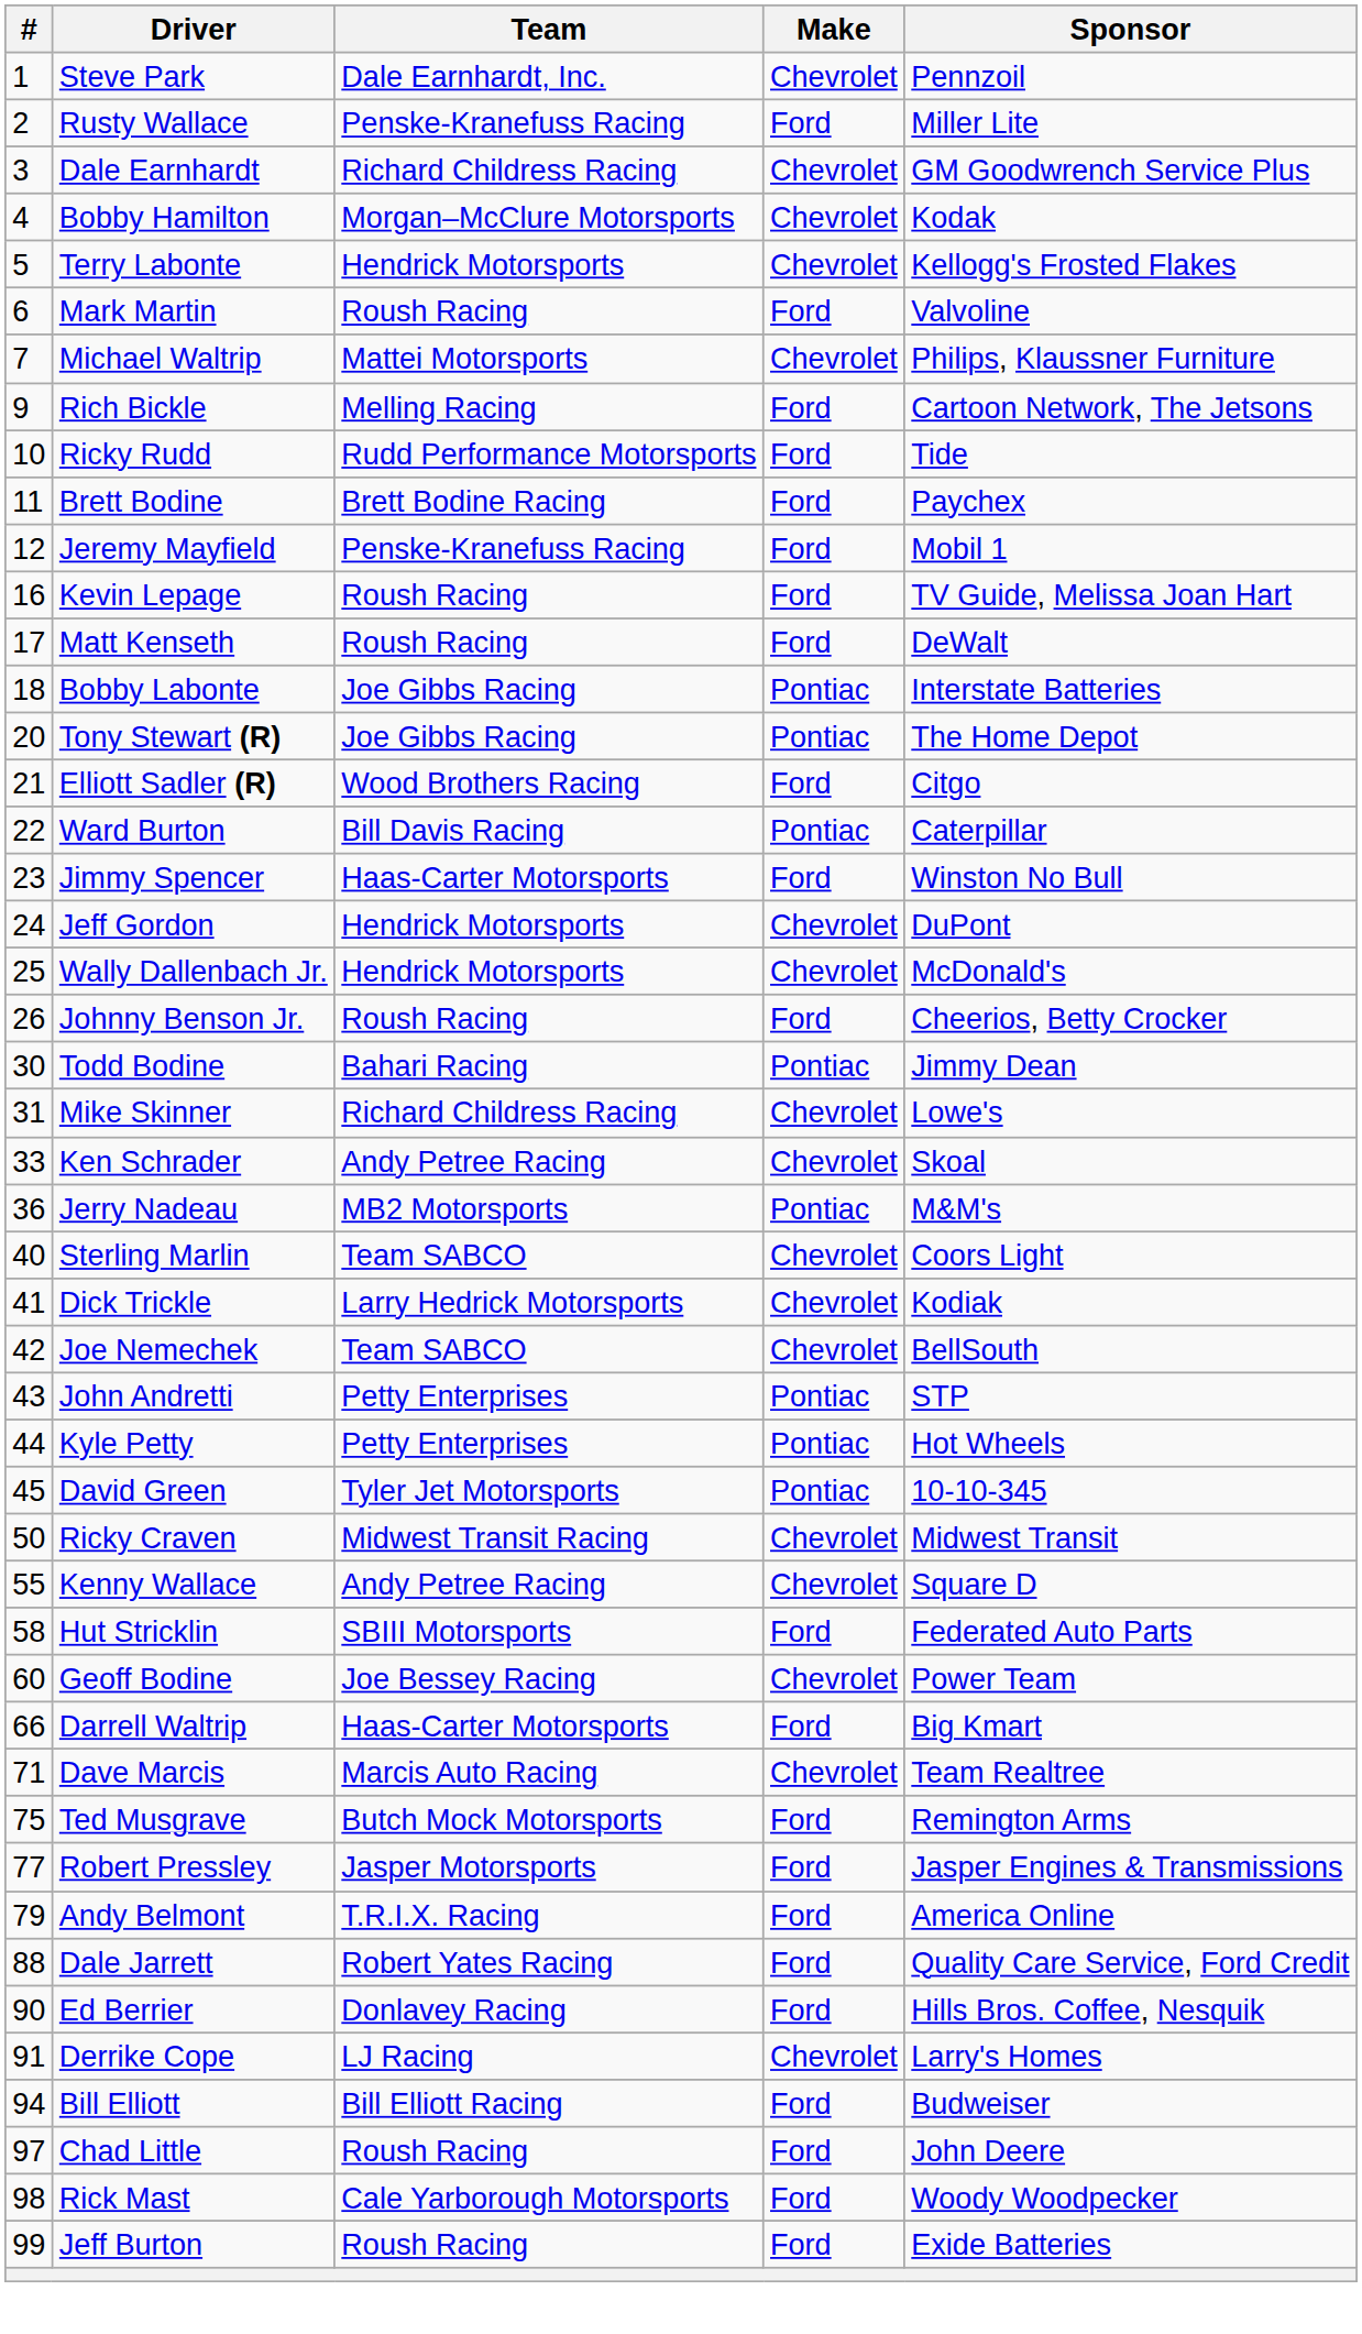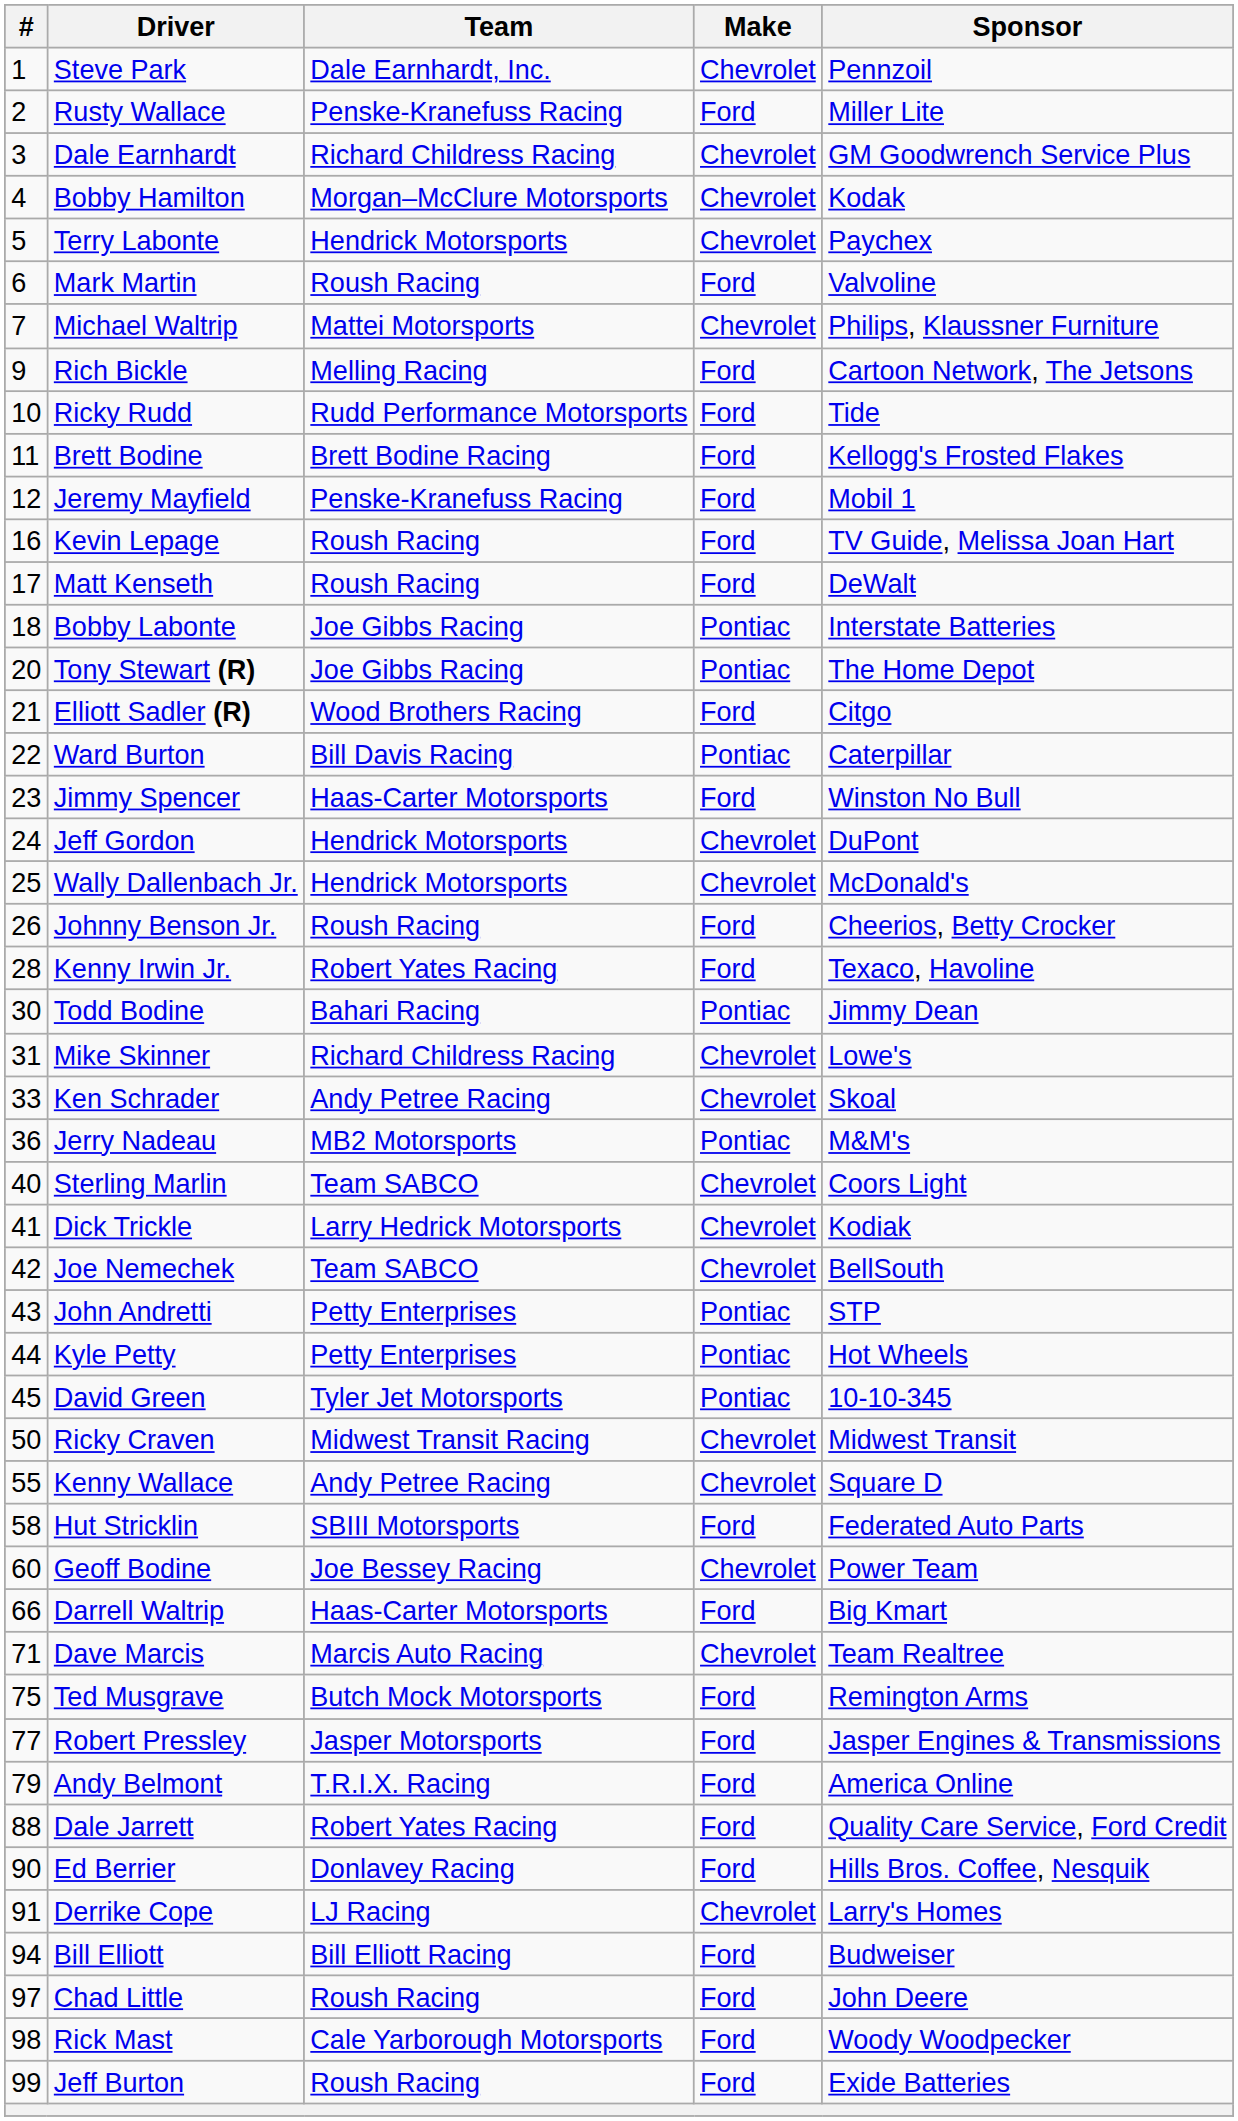 <table class="wikitable" style="font-size:95%">
 <tr>
 <th>#</th>
 <th>Driver</th>
 <th>Team</th>
 <th>Make</th>
 <th>Sponsor</th>
 </tr>
 <tr>
 <td>1</td>
 <td><a href='#'>Steve Park</a></td>
 <td><a href='#'>Dale Earnhardt, Inc.</a></td>
 <td><a href='#'>Chevrolet</a></td>
 <td><a href='#'>Pennzoil</a></td>
 </tr>
 <tr>
 <td>2</td>
 <td><a href='#'>Rusty Wallace</a></td>
 <td><a href='#'>Penske-Kranefuss Racing</a></td>
 <td><a href='#'>Ford</a></td>
 <td><a href='#'>Miller Lite</a></td>
 </tr>
 <tr>
 <td>3</td>
 <td><a href='#'>Dale Earnhardt</a></td>
 <td><a href='#'>Richard Childress Racing</a></td>
 <td><a href='#'>Chevrolet</a></td>
 <td><a href='#'>GM Goodwrench Service Plus</a></td>
 </tr>
 <tr>
 <td>4</td>
 <td><a href='#'>Bobby Hamilton</a></td>
 <td><a href='#'>Morgan–McClure Motorsports</a></td>
 <td><a href='#'>Chevrolet</a></td>
 <td><a href='#'>Kodak</a></td>
 </tr>
 <tr>
 <td>5</td>
 <td><a href='#'>Terry Labonte</a></td>
 <td><a href='#'>Hendrick Motorsports</a></td>
 <td><a href='#'>Chevrolet</a></td>
-<td><a href='#'>Kellogg's Frosted Flakes</a></td>
+<td><a href='#'>Paychex</a></td>
 </tr>
 <tr>
 <td>6</td>
 <td><a href='#'>Mark Martin</a></td>
 <td><a href='#'>Roush Racing</a></td>
 <td><a href='#'>Ford</a></td>
 <td><a href='#'>Valvoline</a></td>
 </tr>
 <tr>
 <td>7</td>
 <td><a href='#'>Michael Waltrip</a></td>
 <td><a href='#'>Mattei Motorsports</a></td>
 <td><a href='#'>Chevrolet</a></td>
 <td><a href='#'>Philips</a>, <a href='#'>Klaussner Furniture</a></td>
 </tr>
 <tr>
 <td>9</td>
 <td><a href='#'>Rich Bickle</a></td>
 <td><a href='#'>Melling Racing</a></td>
 <td><a href='#'>Ford</a></td>
 <td><a href='#'>Cartoon Network</a>, <a href='#'>The Jetsons</a></td>
 </tr>
 <tr>
 <td>10</td>
 <td><a href='#'>Ricky Rudd</a></td>
 <td><a href='#'>Rudd Performance Motorsports</a></td>
 <td><a href='#'>Ford</a></td>
 <td><a href='#'>Tide</a></td>
 </tr>
 <tr>
 <td>11</td>
 <td><a href='#'>Brett Bodine</a></td>
 <td><a href='#'>Brett Bodine Racing</a></td>
 <td><a href='#'>Ford</a></td>
-<td><a href='#'>Paychex</a></td>
+<td><a href='#'>Kellogg's Frosted Flakes</a></td>
 </tr>
 <tr>
 <td>12</td>
 <td><a href='#'>Jeremy Mayfield</a></td>
 <td><a href='#'>Penske-Kranefuss Racing</a></td>
 <td><a href='#'>Ford</a></td>
 <td><a href='#'>Mobil 1</a></td>
 </tr>
 <tr>
 <td>16</td>
 <td><a href='#'>Kevin Lepage</a></td>
 <td><a href='#'>Roush Racing</a></td>
 <td><a href='#'>Ford</a></td>
 <td><a href='#'>TV Guide</a>, <a href='#'>Melissa Joan Hart</a></td>
 </tr>
 <tr>
 <td>17</td>
 <td><a href='#'>Matt Kenseth</a></td>
 <td><a href='#'>Roush Racing</a></td>
 <td><a href='#'>Ford</a></td>
 <td><a href='#'>DeWalt</a></td>
 </tr>
 <tr>
 <td>18</td>
 <td><a href='#'>Bobby Labonte</a></td>
 <td><a href='#'>Joe Gibbs Racing</a></td>
 <td><a href='#'>Pontiac</a></td>
 <td><a href='#'>Interstate Batteries</a></td>
 </tr>
 <tr>
 <td>20</td>
 <td><a href='#'>Tony Stewart</a> <strong>(R)</strong></td>
 <td><a href='#'>Joe Gibbs Racing</a></td>
 <td><a href='#'>Pontiac</a></td>
 <td><a href='#'>The Home Depot</a></td>
 </tr>
 <tr>
 <td>21</td>
 <td><a href='#'>Elliott Sadler</a> <strong>(R)</strong></td>
 <td><a href='#'>Wood Brothers Racing</a></td>
 <td><a href='#'>Ford</a></td>
 <td><a href='#'>Citgo</a></td>
 </tr>
 <tr>
 <td>22</td>
 <td><a href='#'>Ward Burton</a></td>
 <td><a href='#'>Bill Davis Racing</a></td>
 <td><a href='#'>Pontiac</a></td>
 <td><a href='#'>Caterpillar</a></td>
 </tr>
 <tr>
 <td>23</td>
 <td><a href='#'>Jimmy Spencer</a></td>
 <td><a href='#'>Haas-Carter Motorsports</a></td>
 <td><a href='#'>Ford</a></td>
 <td><a href='#'>Winston No Bull</a></td>
 </tr>
 <tr>
 <td>24</td>
 <td><a href='#'>Jeff Gordon</a></td>
 <td><a href='#'>Hendrick Motorsports</a></td>
 <td><a href='#'>Chevrolet</a></td>
 <td><a href='#'>DuPont</a></td>
 </tr>
 <tr>
 <td>25</td>
 <td><a href='#'>Wally Dallenbach Jr.</a></td>
 <td><a href='#'>Hendrick Motorsports</a></td>
 <td><a href='#'>Chevrolet</a></td>
 <td><a href='#'>McDonald's</a></td>
 </tr>
 <tr>
 <td>26</td>
 <td><a href='#'>Johnny Benson Jr.</a></td>
 <td><a href='#'>Roush Racing</a></td>
 <td><a href='#'>Ford</a></td>
 <td><a href='#'>Cheerios</a>, <a href='#'>Betty Crocker</a></td>
+</tr>
+<tr>
+<td>28</td>
+<td><a href='#'>Kenny Irwin Jr.</a></td>
+<td><a href='#'>Robert Yates Racing</a></td>
+<td><a href='#'>Ford</a></td>
+<td><a href='#'>Texaco</a>, <a href='#'>Havoline</a></td>
 </tr>
 <tr>
 <td>30</td>
 <td><a href='#'>Todd Bodine</a></td>
 <td><a href='#'>Bahari Racing</a></td>
 <td><a href='#'>Pontiac</a></td>
 <td><a href='#'>Jimmy Dean</a></td>
 </tr>
 <tr>
 <td>31</td>
 <td><a href='#'>Mike Skinner</a></td>
 <td><a href='#'>Richard Childress Racing</a></td>
 <td><a href='#'>Chevrolet</a></td>
 <td><a href='#'>Lowe's</a></td>
 </tr>
 <tr>
 <td>33</td>
 <td><a href='#'>Ken Schrader</a></td>
 <td><a href='#'>Andy Petree Racing</a></td>
 <td><a href='#'>Chevrolet</a></td>
 <td><a href='#'>Skoal</a></td>
 </tr>
 <tr>
 <td>36</td>
 <td><a href='#'>Jerry Nadeau</a></td>
 <td><a href='#'>MB2 Motorsports</a></td>
 <td><a href='#'>Pontiac</a></td>
 <td><a href='#'>M&M's</a></td>
 </tr>
 <tr>
 <td>40</td>
 <td><a href='#'>Sterling Marlin</a></td>
 <td><a href='#'>Team SABCO</a></td>
 <td><a href='#'>Chevrolet</a></td>
 <td><a href='#'>Coors Light</a></td>
 </tr>
 <tr>
 <td>41</td>
 <td><a href='#'>Dick Trickle</a></td>
 <td><a href='#'>Larry Hedrick Motorsports</a></td>
 <td><a href='#'>Chevrolet</a></td>
 <td><a href='#'>Kodiak</a></td>
 </tr>
 <tr>
 <td>42</td>
 <td><a href='#'>Joe Nemechek</a></td>
 <td><a href='#'>Team SABCO</a></td>
 <td><a href='#'>Chevrolet</a></td>
 <td><a href='#'>BellSouth</a></td>
 </tr>
 <tr>
 <td>43</td>
 <td><a href='#'>John Andretti</a></td>
 <td><a href='#'>Petty Enterprises</a></td>
 <td><a href='#'>Pontiac</a></td>
 <td><a href='#'>STP</a></td>
 </tr>
 <tr>
 <td>44</td>
 <td><a href='#'>Kyle Petty</a></td>
 <td><a href='#'>Petty Enterprises</a></td>
 <td><a href='#'>Pontiac</a></td>
 <td><a href='#'>Hot Wheels</a></td>
 </tr>
 <tr>
 <td>45</td>
 <td><a href='#'>David Green</a></td>
 <td><a href='#'>Tyler Jet Motorsports</a></td>
 <td><a href='#'>Pontiac</a></td>
 <td><a href='#'>10-10-345</a></td>
 </tr>
 <tr>
 <td>50</td>
 <td><a href='#'>Ricky Craven</a></td>
 <td><a href='#'>Midwest Transit Racing</a></td>
 <td><a href='#'>Chevrolet</a></td>
 <td><a href='#'>Midwest Transit</a></td>
 </tr>
 <tr>
 <td>55</td>
 <td><a href='#'>Kenny Wallace</a></td>
 <td><a href='#'>Andy Petree Racing</a></td>
 <td><a href='#'>Chevrolet</a></td>
 <td><a href='#'>Square D</a></td>
 </tr>
 <tr>
 <td>58</td>
 <td><a href='#'>Hut Stricklin</a></td>
 <td><a href='#'>SBIII Motorsports</a></td>
 <td><a href='#'>Ford</a></td>
 <td><a href='#'>Federated Auto Parts</a></td>
 </tr>
 <tr>
 <td>60</td>
 <td><a href='#'>Geoff Bodine</a></td>
 <td><a href='#'>Joe Bessey Racing</a></td>
 <td><a href='#'>Chevrolet</a></td>
 <td><a href='#'>Power Team</a></td>
 </tr>
 <tr>
 <td>66</td>
 <td><a href='#'>Darrell Waltrip</a></td>
 <td><a href='#'>Haas-Carter Motorsports</a></td>
 <td><a href='#'>Ford</a></td>
 <td><a href='#'>Big Kmart</a></td>
 </tr>
 <tr>
 <td>71</td>
 <td><a href='#'>Dave Marcis</a></td>
 <td><a href='#'>Marcis Auto Racing</a></td>
 <td><a href='#'>Chevrolet</a></td>
 <td><a href='#'>Team Realtree</a></td>
 </tr>
 <tr>
 <td>75</td>
 <td><a href='#'>Ted Musgrave</a></td>
 <td><a href='#'>Butch Mock Motorsports</a></td>
 <td><a href='#'>Ford</a></td>
 <td><a href='#'>Remington Arms</a></td>
 </tr>
 <tr>
 <td>77</td>
 <td><a href='#'>Robert Pressley</a></td>
 <td><a href='#'>Jasper Motorsports</a></td>
 <td><a href='#'>Ford</a></td>
 <td><a href='#'>Jasper Engines & Transmissions</a></td>
 </tr>
 <tr>
 <td>79</td>
 <td><a href='#'>Andy Belmont</a></td>
 <td><a href='#'>T.R.I.X. Racing</a></td>
 <td><a href='#'>Ford</a></td>
 <td><a href='#'>America Online</a></td>
 </tr>
 <tr>
 <td>88</td>
 <td><a href='#'>Dale Jarrett</a></td>
 <td><a href='#'>Robert Yates Racing</a></td>
 <td><a href='#'>Ford</a></td>
 <td><a href='#'>Quality Care Service</a>, <a href='#'>Ford Credit</a></td>
 </tr>
 <tr>
 <td>90</td>
 <td><a href='#'>Ed Berrier</a></td>
 <td><a href='#'>Donlavey Racing</a></td>
 <td><a href='#'>Ford</a></td>
 <td><a href='#'>Hills Bros. Coffee</a>, <a href='#'>Nesquik</a></td>
 </tr>
 <tr>
 <td>91</td>
 <td><a href='#'>Derrike Cope</a></td>
 <td><a href='#'>LJ Racing</a></td>
 <td><a href='#'>Chevrolet</a></td>
 <td><a href='#'>Larry's Homes</a></td>
 </tr>
 <tr>
 <td>94</td>
 <td><a href='#'>Bill Elliott</a></td>
 <td><a href='#'>Bill Elliott Racing</a></td>
 <td><a href='#'>Ford</a></td>
 <td><a href='#'>Budweiser</a></td>
 </tr>
 <tr>
 <td>97</td>
 <td><a href='#'>Chad Little</a></td>
 <td><a href='#'>Roush Racing</a></td>
 <td><a href='#'>Ford</a></td>
 <td><a href='#'>John Deere</a></td>
 </tr>
 <tr>
 <td>98</td>
 <td><a href='#'>Rick Mast</a></td>
 <td><a href='#'>Cale Yarborough Motorsports</a></td>
 <td><a href='#'>Ford</a></td>
 <td><a href='#'>Woody Woodpecker</a></td>
 </tr>
 <tr>
 <td>99</td>
 <td><a href='#'>Jeff Burton</a></td>
 <td><a href='#'>Roush Racing</a></td>
 <td><a href='#'>Ford</a></td>
 <td><a href='#'>Exide Batteries</a></td>
 </tr>
 <tr>
 <th colspan="5"></th>
 </tr>
 </table>
